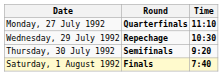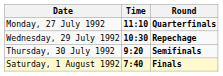 <table class="wikitable">
 <tr>
 <th>Date</th>
+<th>Time</th>
 <th>Round</th>
-<th>Time</th>
 </tr>
 <tr>
 <td>Monday, 27 July 1992</td>
+<td><strong>11:10</strong></td>
 <td><strong>Quarterfinals</strong></td>
-<td><strong>11:10</strong></td>
 </tr>
 <tr>
 <td>Wednesday, 29 July 1992</td>
+<td><strong>10:30</strong></td>
 <td><strong>Repechage</strong></td>
-<td><strong>10:30</strong></td>
 </tr>
 <tr>
 <td>Thursday, 30 July 1992</td>
+<td><strong>9:20</strong></td>
 <td><strong>Semifinals</strong></td>
-<td><strong>9:20</strong></td>
 </tr>
 <tr style=background:lemonchiffon>
 <td>Saturday, 1 August 1992</td>
+<td><strong>7:40</strong></td>
 <td><strong>Finals</strong></td>
-<td><strong>7:40</strong></td>
 </tr>
 </table>
